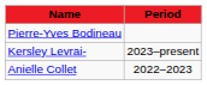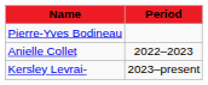 <table class="wikitable">
 <tr>
 <th style="background-color:#ED1C24;"><span>Name</span></th>
 <th style="background-color:#ED1C24;"><span>Period</span></th>
 </tr>
 <tr>
 <td> <a href='#'>Pierre-Yves Bodineau</a></td>
 <td align="center"></td>
 </tr>
 <tr>
+<td> <a href='#'>Anielle Collet</a></td>
+<td align="center">2022–2023</td>
+</tr>
+<tr>
 <td> <a href='#'>Kersley Levrai-</a></td>
 <td align="center">2023–present</td>
 </tr>
-<tr>
-<td> <a href='#'>Anielle Collet</a></td>
-<td align="center">2022–2023</td>
-</tr>
 </table>
